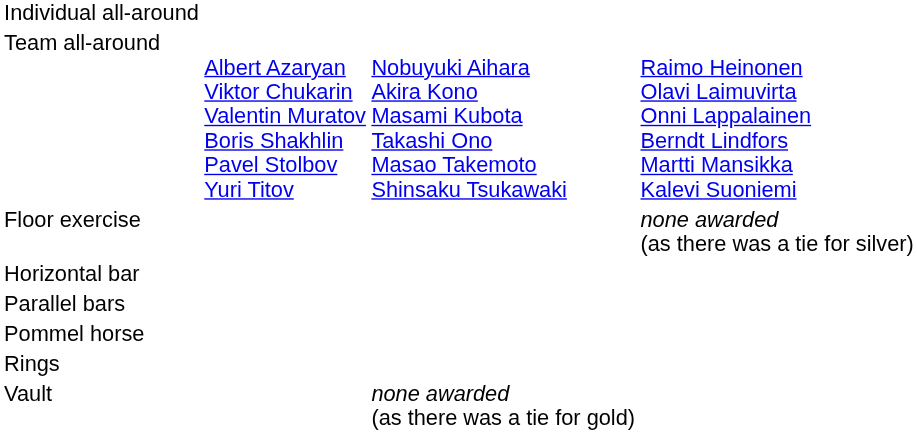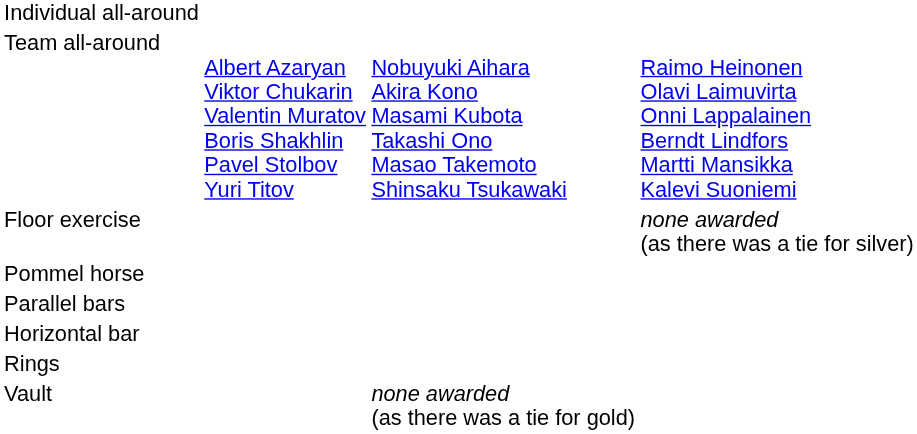 <table>
 <tr valign="top">
 <td>Individual all-around<br></td>
 <td></td>
 <td></td>
 <td></td>
 </tr>
 <tr valign="top">
 <td>Team all-around<br></td>
 <td><br><a href='#'>Albert Azaryan</a><br><a href='#'>Viktor Chukarin</a><br><a href='#'>Valentin Muratov</a><br><a href='#'>Boris Shakhlin</a><br><a href='#'>Pavel Stolbov</a><br><a href='#'>Yuri Titov</a></td>
 <td><br><a href='#'>Nobuyuki Aihara</a><br><a href='#'>Akira Kono</a><br><a href='#'>Masami Kubota</a><br><a href='#'>Takashi Ono</a><br><a href='#'>Masao Takemoto</a><br><a href='#'>Shinsaku Tsukawaki</a></td>
 <td><br><a href='#'>Raimo Heinonen</a><br><a href='#'>Olavi Laimuvirta</a><br><a href='#'>Onni Lappalainen</a><br><a href='#'>Berndt Lindfors</a><br><a href='#'>Martti Mansikka</a><br><a href='#'>Kalevi Suoniemi</a></td>
 </tr>
 <tr valign="top">
 <td rowspan=3>Floor exercise<br></td>
 <td rowspan=3></td>
 <td></td>
 <td rowspan=3><em>none awarded</em><br>(as there was a tie for silver)</td>
 </tr>
 <tr>
 <td></td>
 </tr>
 <tr>
 <td></td>
 </tr>
 <tr valign="top">
-<td>Horizontal bar<br></td>
+<td>Pommel horse<br></td>
 <td></td>
 <td></td>
 <td></td>
 </tr>
 <tr valign="top">
 <td rowspan=2>Parallel bars<br></td>
 <td rowspan=2></td>
 <td rowspan=2></td>
 <td></td>
 </tr>
 <tr>
 <td></td>
 </tr>
 <tr valign="top">
-<td>Pommel horse<br></td>
+<td>Horizontal bar<br></td>
 <td></td>
 <td></td>
 <td></td>
 </tr>
 <tr valign="top">
 <td rowspan=2>Rings<br></td>
 <td rowspan=2></td>
 <td rowspan=2></td>
 <td></td>
 </tr>
 <tr>
 <td></td>
 </tr>
 <tr valign="top">
 <td rowspan=2>Vault<br></td>
 <td></td>
 <td rowspan=2><em>none awarded</em><br>(as there was a tie for gold)</td>
 <td rowspan=2></td>
 </tr>
 <tr>
 <td></td>
 </tr>
 </table>
